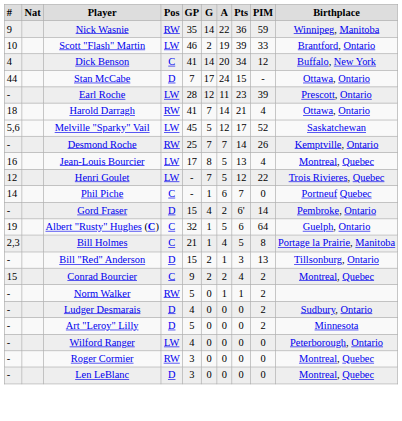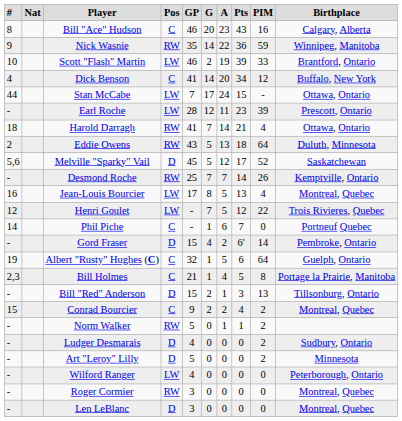 <table class="wikitable">
 <tr align="center" style="font-weight:bold; background-color:#dddddd;" |>
 <td align="left">#</td>
 <td>Nat</td>
 <td>Player</td>
 <td>Pos</td>
 <td>GP</td>
 <td>G</td>
 <td>A</td>
 <td>Pts</td>
 <td>PIM</td>
 <td>Birthplace</td>
+</tr>
+<tr align="center">
+<td align="left">8</td>
+<td></td>
+<td><a href='#'>Bill "Ace" Hudson</a></td>
+<td><a href='#'>C</a></td>
+<td>46</td>
+<td>20</td>
+<td>23</td>
+<td>43</td>
+<td>16</td>
+<td><a href='#'>Calgary</a>, <a href='#'>Alberta</a></td>
 </tr>
 <tr align="center" bgcolor="#eeeeee">
 <td align="left">9</td>
 <td></td>
 <td><a href='#'>Nick Wasnie</a></td>
 <td><a href='#'>RW</a></td>
 <td>35</td>
 <td>14</td>
 <td>22</td>
 <td>36</td>
 <td>59</td>
 <td><a href='#'>Winnipeg</a>, <a href='#'>Manitoba</a></td>
 </tr>
 <tr align="center">
 <td align="left">10</td>
 <td></td>
 <td><a href='#'>Scott "Flash" Martin</a></td>
 <td><a href='#'>LW</a></td>
 <td>46</td>
 <td>2</td>
 <td>19</td>
 <td>39</td>
 <td>33</td>
 <td><a href='#'>Brantford</a>, <a href='#'>Ontario</a></td>
 </tr>
 <tr align="center" bgcolor="#eeeeee">
 <td align="left">4</td>
 <td></td>
 <td><a href='#'>Dick Benson</a></td>
 <td><a href='#'>C</a></td>
 <td>41</td>
 <td>14</td>
 <td>20</td>
 <td>34</td>
 <td>12</td>
 <td><a href='#'>Buffalo</a>, <a href='#'>New York</a></td>
 </tr>
 <tr align="center">
 <td align="left">44</td>
 <td></td>
 <td><a href='#'>Stan McCabe</a></td>
-<td><a href='#'>D</a></td>
+<td><a href='#'>LW</a></td>
 <td>7</td>
 <td>17</td>
 <td>24</td>
 <td>15</td>
 <td>-</td>
 <td><a href='#'>Ottawa</a>, <a href='#'>Ontario</a></td>
 </tr>
 <tr align="center" bgcolor="#eeeeee">
 <td align="left">-</td>
 <td></td>
 <td><a href='#'>Earl Roche</a></td>
 <td><a href='#'>LW</a></td>
 <td>28</td>
 <td>12</td>
 <td>11</td>
 <td>23</td>
 <td>39</td>
 <td><a href='#'>Prescott</a>, <a href='#'>Ontario</a></td>
 </tr>
 <tr align="center">
 <td align="left">18</td>
 <td></td>
 <td><a href='#'>Harold Darragh</a></td>
 <td><a href='#'>RW</a></td>
 <td>41</td>
 <td>7</td>
 <td>14</td>
 <td>21</td>
 <td>4</td>
 <td><a href='#'>Ottawa</a>, <a href='#'>Ontario</a></td>
 </tr>
+<tr align="center" bgcolor="#eeeeee">
+<td align="left">2</td>
+<td></td>
+<td><a href='#'>Eddie Owens</a></td>
+<td><a href='#'>RW</a></td>
+<td>43</td>
+<td>5</td>
+<td>13</td>
+<td>18</td>
+<td>64</td>
+<td><a href='#'>Duluth</a>, <a href='#'>Minnesota</a></td>
+</tr>
 <tr align="center">
 <td align="left">5,6</td>
 <td></td>
 <td><a href='#'>Melville "Sparky" Vail</a></td>
-<td><a href='#'>LW</a></td>
+<td><a href='#'>D</a></td>
 <td>45</td>
 <td>5</td>
 <td>12</td>
 <td>17</td>
 <td>52</td>
 <td><a href='#'>Saskatchewan</a></td>
 </tr>
 <tr align="center" bgcolor="#eeeeee">
 <td align="left">-</td>
 <td></td>
 <td><a href='#'>Desmond Roche</a></td>
 <td><a href='#'>RW</a></td>
 <td>25</td>
 <td>7</td>
 <td>7</td>
 <td>14</td>
 <td>26</td>
 <td><a href='#'>Kemptville</a>, <a href='#'>Ontario</a></td>
 </tr>
 <tr align="center">
 <td align="left">16</td>
 <td></td>
 <td><a href='#'>Jean-Louis Bourcier</a></td>
 <td><a href='#'>LW</a></td>
 <td>17</td>
 <td>8</td>
 <td>5</td>
 <td>13</td>
 <td>4</td>
 <td><a href='#'>Montreal</a>, <a href='#'>Quebec</a></td>
 </tr>
 <tr align="center" bgcolor="#eeeeee">
 <td align="left">12</td>
 <td></td>
 <td><a href='#'>Henri Goulet</a></td>
 <td><a href='#'>LW</a></td>
 <td>-</td>
 <td>7</td>
 <td>5</td>
 <td>12</td>
 <td>22</td>
 <td><a href='#'>Trois Rivieres</a>, <a href='#'>Quebec</a></td>
 </tr>
 <tr align="center">
 <td align="left">14</td>
 <td></td>
 <td><a href='#'>Phil Piche</a></td>
 <td><a href='#'>C</a></td>
 <td>-</td>
 <td>1</td>
 <td>6</td>
 <td>7</td>
 <td>0</td>
 <td><a href='#'>Portneuf</a> <a href='#'>Quebec</a></td>
 </tr>
 <tr align="center" bgcolor="#eeeeee">
 <td align="left">-</td>
 <td></td>
 <td><a href='#'>Gord Fraser</a></td>
 <td><a href='#'>D</a></td>
 <td>15</td>
 <td>4</td>
 <td>2</td>
 <td>6'</td>
 <td>14</td>
 <td><a href='#'>Pembroke</a>, <a href='#'>Ontario</a></td>
 </tr>
 <tr align="center">
 <td align="left">19</td>
 <td></td>
 <td><a href='#'>Albert "Rusty" Hughes</a> (<strong><a href='#'>C</a></strong>)</td>
 <td><a href='#'>C</a></td>
 <td>32</td>
 <td>1</td>
 <td>5</td>
 <td>6</td>
 <td>64</td>
 <td><a href='#'>Guelph</a>, <a href='#'>Ontario</a></td>
 </tr>
 <tr align="center" bgcolor="#eeeeee">
 <td align="left">2,3</td>
 <td></td>
 <td><a href='#'>Bill Holmes</a></td>
 <td><a href='#'>C</a></td>
 <td>21</td>
 <td>1</td>
 <td>4</td>
 <td>5</td>
 <td>8</td>
 <td><a href='#'>Portage la Prairie</a>, <a href='#'>Manitoba</a></td>
 </tr>
 <tr align="center">
 <td align="left">-</td>
 <td></td>
 <td><a href='#'>Bill "Red" Anderson</a></td>
 <td><a href='#'>D</a></td>
 <td>15</td>
 <td>2</td>
 <td>1</td>
 <td>3</td>
 <td>13</td>
 <td><a href='#'>Tillsonburg</a>, <a href='#'>Ontario</a></td>
 </tr>
 <tr align="center" bgcolor="#eeeeee">
 <td align="left">15</td>
 <td></td>
 <td><a href='#'>Conrad Bourcier</a></td>
 <td><a href='#'>C</a></td>
 <td>9</td>
 <td>2</td>
 <td>2</td>
 <td>4</td>
 <td>2</td>
 <td><a href='#'>Montreal</a>, <a href='#'>Quebec</a></td>
 </tr>
 <tr align="center">
 <td align="left">-</td>
 <td></td>
 <td><a href='#'>Norm Walker</a></td>
 <td><a href='#'>RW</a></td>
 <td>5</td>
 <td>0</td>
 <td>1</td>
 <td>1</td>
 <td>2</td>
 </tr>
 <tr align="center" bgcolor="#eeeeee">
 <td align="left">-</td>
 <td></td>
 <td><a href='#'>Ludger Desmarais</a></td>
 <td><a href='#'>D</a></td>
 <td>4</td>
 <td>0</td>
 <td>0</td>
 <td>0</td>
 <td>2</td>
 <td><a href='#'>Sudbury</a>, <a href='#'>Ontario</a></td>
 </tr>
 <tr align="center">
 <td align="left">-</td>
 <td></td>
 <td><a href='#'>Art "Leroy" Lilly</a></td>
 <td><a href='#'>D</a></td>
 <td>5</td>
 <td>0</td>
 <td>0</td>
 <td>0</td>
 <td>2</td>
 <td><a href='#'>Minnesota</a></td>
 </tr>
 <tr align="center" bgcolor="#eeeeee">
 <td align="left">-</td>
 <td></td>
 <td><a href='#'>Wilford Ranger</a></td>
 <td><a href='#'>LW</a></td>
 <td>4</td>
 <td>0</td>
 <td>0</td>
 <td>0</td>
 <td>0</td>
 <td><a href='#'>Peterborough</a>, <a href='#'>Ontario</a></td>
 </tr>
 <tr align="center">
 <td align="left">-</td>
 <td></td>
 <td><a href='#'>Roger Cormier</a></td>
 <td><a href='#'>RW</a></td>
 <td>3</td>
 <td>0</td>
 <td>0</td>
 <td>0</td>
 <td>0</td>
 <td><a href='#'>Montreal</a>, <a href='#'>Quebec</a></td>
 </tr>
 <tr align="center" bgcolor="#eeeeee">
 <td align="left">-</td>
 <td></td>
 <td><a href='#'>Len LeBlanc</a></td>
 <td><a href='#'>D</a></td>
 <td>3</td>
 <td>0</td>
 <td>0</td>
 <td>0</td>
 <td>0</td>
 <td><a href='#'>Montreal</a>, <a href='#'>Quebec</a></td>
 </tr>
 </table>
